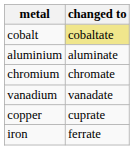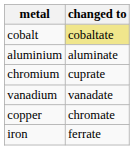 <table class="wikitable">
 <tr>
 <th>metal</th>
 <th>changed to</th>
 </tr>
 <tr>
 <td>cobalt</td>
 <td style="background: khaki;">cobaltate</td>
 </tr>
 <tr>
 <td>aluminium</td>
 <td>aluminate</td>
 </tr>
 <tr>
 <td>chromium</td>
-<td>chromate</td>
+<td>cuprate</td>
 </tr>
 <tr>
 <td>vanadium</td>
 <td>vanadate</td>
 </tr>
 <tr>
 <td>copper</td>
-<td>cuprate</td>
+<td>chromate</td>
 </tr>
 <tr>
 <td>iron</td>
 <td>ferrate</td>
 </tr>
 </table>
